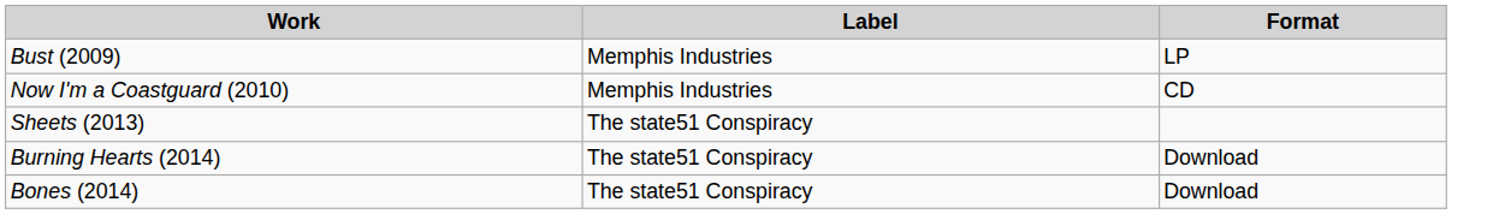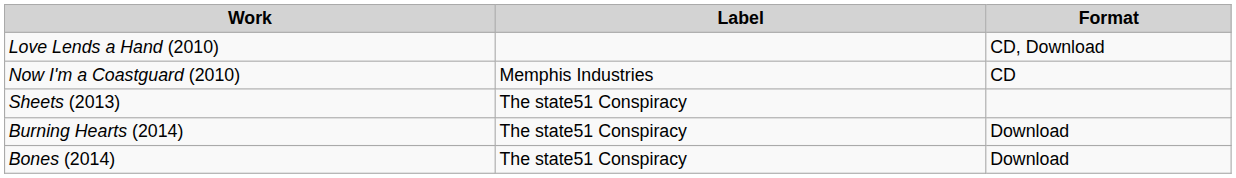 <table class="wikitable">
 <tr>
 <th style="width:20%; background:lightgrey;">Work</th>
 <th style="width:20%; background:lightgrey;">Label</th>
 <th style="width:10%; background:lightgrey;">Format</th>
 </tr>
 <tr>
-<td><em>Bust</em> (2009)</td>
-<td>Memphis Industries</td>
-<td>LP</td>
+<td><em>Love Lends a Hand</em> (2010)</td>
+<td></td>
+<td>CD, Download</td>
 </tr>
 <tr>
 <td><em>Now I'm a Coastguard</em> (2010)</td>
 <td>Memphis Industries</td>
 <td>CD</td>
 </tr>
 <tr>
 <td><em>Sheets</em> (2013)</td>
 <td>The state51 Conspiracy</td>
 <td></td>
 </tr>
 <tr>
 <td><em>Burning Hearts</em> (2014)</td>
 <td>The state51 Conspiracy</td>
 <td>Download</td>
 </tr>
 <tr>
 <td><em>Bones</em> (2014)</td>
 <td>The state51 Conspiracy</td>
 <td>Download</td>
 </tr>
 </table>
